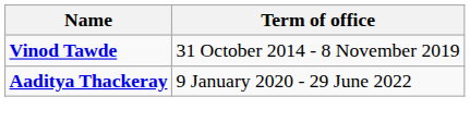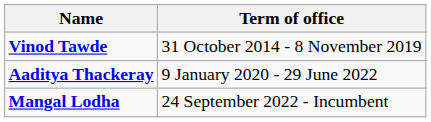 <table class="wikitable">
 <tr>
 <th>Name</th>
 <th>Term of office</th>
 </tr>
 <tr>
 <td><strong><a href='#'>Vinod Tawde</a></strong></td>
 <td>31 October 2014 - 8 November 2019</td>
 </tr>
 <tr>
 <td><strong><a href='#'>Aaditya Thackeray</a></strong></td>
 <td>9 January 2020 - 29 June 2022</td>
 </tr>
+<tr>
+<td><strong><a href='#'>Mangal Lodha</a></strong></td>
+<td>24 September 2022  - Incumbent</td>
+</tr>
 </table>
